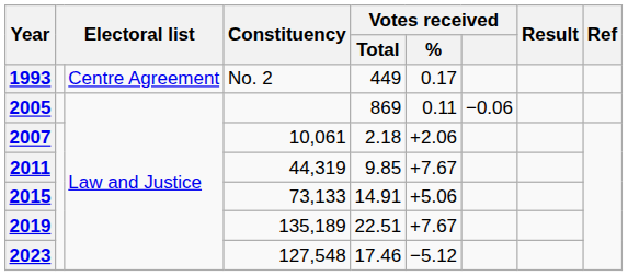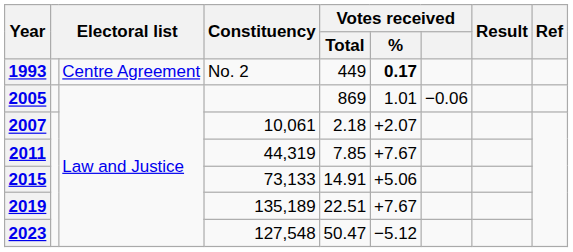 <table class="wikitable" style="font-size: 90%;">
 <tr>
 <th rowspan="2">Year</th>
 <th rowspan="2" colspan="2">Electoral list</th>
 <th rowspan="2">Constituency</th>
 <th colspan="3">Votes received</th>
 <th rowspan="2">Result</th>
 <th rowspan="2">Ref</th>
 </tr>
 <tr>
 <th>Total</th>
 <th>%</th>
 <th></th>
 </tr>
 <tr>
 <th><a href='#'>1993</a></th>
 <td></td>
 <td><a href='#'>Centre Agreement</a></td>
 <td>No. 2</td>
 <td style="text-align: right;">449</td>
-<td style="text-align: right;">0.17</td>
+<td style="text-align: right;"><strong>0.17</strong></td>
 <td></td>
 <td></td>
 <td></td>
 </tr>
 <tr>
 <th><a href='#'>2005</a></th>
 <td></td>
 <td rowspan="6"><a href='#'>Law and Justice</a></td>
 <td></td>
 <td style="text-align: right;">869</td>
-<td style="text-align: right;">0.11</td>
+<td style="text-align: right;">1.01</td>
 <td style="text-align: right;">−0.06</td>
 <td></td>
 <td></td>
 </tr>
 <tr>
 <th><a href='#'>2007</a></th>
 <td rowspan="5"></td>
 <td style="text-align: right;">10,061</td>
 <td style="text-align: right;">2.18</td>
-<td style="text-align: right;">+2.06</td>
+<td style="text-align: right;">+2.07</td>
 <td></td>
 <td></td>
 </tr>
 <tr>
 <th><a href='#'>2011</a></th>
 <td style="text-align: right;">44,319</td>
-<td style="text-align: right;">9.85</td>
+<td style="text-align: right;">7.85</td>
 <td style="text-align: right;">+7.67</td>
 <td></td>
 <td></td>
 </tr>
 <tr>
 <th><a href='#'>2015</a></th>
 <td style="text-align: right;">73,133</td>
 <td style="text-align: right;">14.91</td>
 <td style="text-align: right;">+5.06</td>
 <td></td>
 <td></td>
 </tr>
 <tr>
 <th><a href='#'>2019</a></th>
 <td style="text-align: right;">135,189</td>
 <td style="text-align: right;">22.51</td>
 <td style="text-align: right;">+7.67</td>
 <td></td>
 <td></td>
 </tr>
 <tr>
 <th><a href='#'>2023</a></th>
 <td style="text-align: right;">127,548</td>
-<td style="text-align: right;">17.46</td>
+<td style="text-align: right;">50.47</td>
 <td style="text-align: right;">−5.12</td>
 <td></td>
 <td></td>
 </tr>
 </table>
